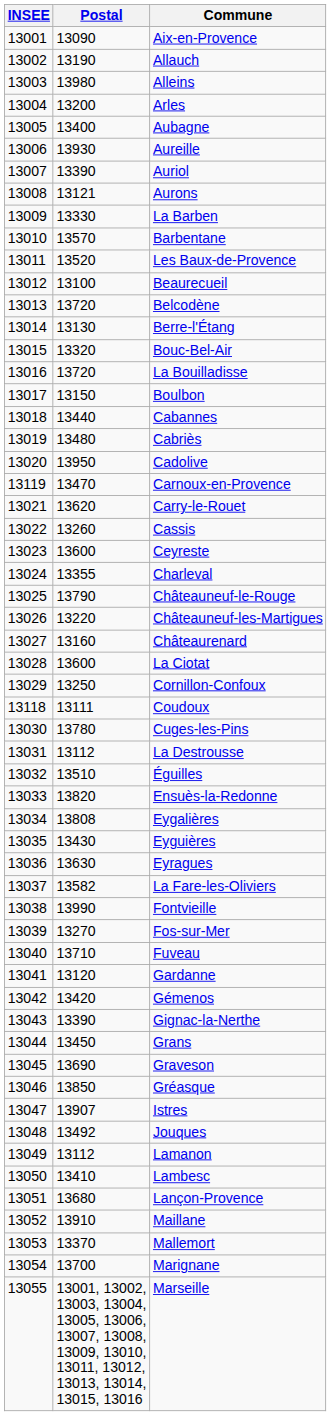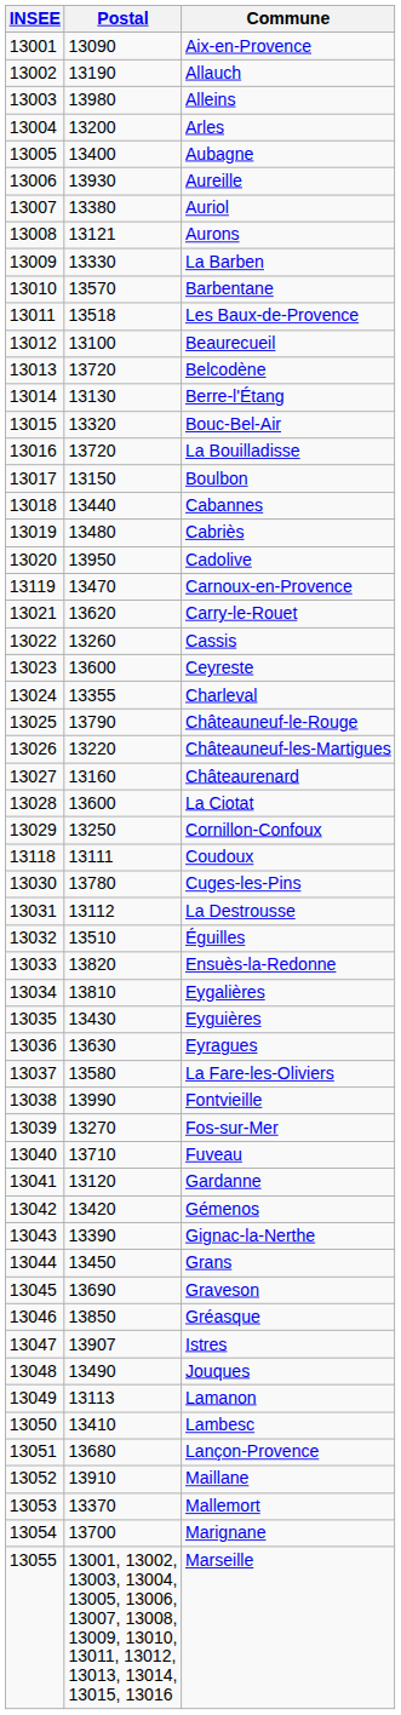 <table class="wikitable sortable">
 <tr>
 <th><a href='#'>INSEE</a></th>
 <th><a href='#'>Postal</a></th>
 <th>Commune</th>
 </tr>
 <tr>
 <td>13001</td>
 <td>13090</td>
 <td><a href='#'>Aix-en-Provence</a></td>
 </tr>
 <tr>
 <td>13002</td>
 <td>13190</td>
 <td><a href='#'>Allauch</a></td>
 </tr>
 <tr>
 <td>13003</td>
 <td>13980</td>
 <td><a href='#'>Alleins</a></td>
 </tr>
 <tr>
 <td>13004</td>
 <td>13200</td>
 <td><a href='#'>Arles</a></td>
 </tr>
 <tr>
 <td>13005</td>
 <td>13400</td>
 <td><a href='#'>Aubagne</a></td>
 </tr>
 <tr>
 <td>13006</td>
 <td>13930</td>
 <td><a href='#'>Aureille</a></td>
 </tr>
 <tr>
 <td>13007</td>
-<td>13390</td>
+<td>13380</td>
 <td><a href='#'>Auriol</a></td>
 </tr>
 <tr>
 <td>13008</td>
 <td>13121</td>
 <td><a href='#'>Aurons</a></td>
 </tr>
 <tr>
 <td>13009</td>
 <td>13330</td>
 <td><a href='#'>La Barben</a></td>
 </tr>
 <tr>
 <td>13010</td>
 <td>13570</td>
 <td><a href='#'>Barbentane</a></td>
 </tr>
 <tr>
 <td>13011</td>
-<td>13520</td>
+<td>13518</td>
 <td><a href='#'>Les Baux-de-Provence</a></td>
 </tr>
 <tr>
 <td>13012</td>
 <td>13100</td>
 <td><a href='#'>Beaurecueil</a></td>
 </tr>
 <tr>
 <td>13013</td>
 <td>13720</td>
 <td><a href='#'>Belcodène</a></td>
 </tr>
 <tr>
 <td>13014</td>
 <td>13130</td>
 <td><a href='#'>Berre-l'Étang</a></td>
 </tr>
 <tr>
 <td>13015</td>
 <td>13320</td>
 <td><a href='#'>Bouc-Bel-Air</a></td>
 </tr>
 <tr>
 <td>13016</td>
 <td>13720</td>
 <td><a href='#'>La Bouilladisse</a></td>
 </tr>
 <tr>
 <td>13017</td>
 <td>13150</td>
 <td><a href='#'>Boulbon</a></td>
 </tr>
 <tr>
 <td>13018</td>
 <td>13440</td>
 <td><a href='#'>Cabannes</a></td>
 </tr>
 <tr>
 <td>13019</td>
 <td>13480</td>
 <td><a href='#'>Cabriès</a></td>
 </tr>
 <tr>
 <td>13020</td>
 <td>13950</td>
 <td><a href='#'>Cadolive</a></td>
 </tr>
 <tr>
 <td>13119</td>
 <td>13470</td>
 <td><a href='#'>Carnoux-en-Provence</a></td>
 </tr>
 <tr>
 <td>13021</td>
 <td>13620</td>
 <td><a href='#'>Carry-le-Rouet</a></td>
 </tr>
 <tr>
 <td>13022</td>
 <td>13260</td>
 <td><a href='#'>Cassis</a></td>
 </tr>
 <tr>
 <td>13023</td>
 <td>13600</td>
 <td><a href='#'>Ceyreste</a></td>
 </tr>
 <tr>
 <td>13024</td>
 <td>13355</td>
 <td><a href='#'>Charleval</a></td>
 </tr>
 <tr>
 <td>13025</td>
 <td>13790</td>
 <td><a href='#'>Châteauneuf-le-Rouge</a></td>
 </tr>
 <tr>
 <td>13026</td>
 <td>13220</td>
 <td><a href='#'>Châteauneuf-les-Martigues</a></td>
 </tr>
 <tr>
 <td>13027</td>
 <td>13160</td>
 <td><a href='#'>Châteaurenard</a></td>
 </tr>
 <tr>
 <td>13028</td>
 <td>13600</td>
 <td><a href='#'>La Ciotat</a></td>
 </tr>
 <tr>
 <td>13029</td>
 <td>13250</td>
 <td><a href='#'>Cornillon-Confoux</a></td>
 </tr>
 <tr>
 <td>13118</td>
 <td>13111</td>
 <td><a href='#'>Coudoux</a></td>
 </tr>
 <tr>
 <td>13030</td>
 <td>13780</td>
 <td><a href='#'>Cuges-les-Pins</a></td>
 </tr>
 <tr>
 <td>13031</td>
 <td>13112</td>
 <td><a href='#'>La Destrousse</a></td>
 </tr>
 <tr>
 <td>13032</td>
 <td>13510</td>
 <td><a href='#'>Éguilles</a></td>
 </tr>
 <tr>
 <td>13033</td>
 <td>13820</td>
 <td><a href='#'>Ensuès-la-Redonne</a></td>
 </tr>
 <tr>
 <td>13034</td>
-<td>13808</td>
+<td>13810</td>
 <td><a href='#'>Eygalières</a></td>
 </tr>
 <tr>
 <td>13035</td>
 <td>13430</td>
 <td><a href='#'>Eyguières</a></td>
 </tr>
 <tr>
 <td>13036</td>
 <td>13630</td>
 <td><a href='#'>Eyragues</a></td>
 </tr>
 <tr>
 <td>13037</td>
-<td>13582</td>
+<td>13580</td>
 <td><a href='#'>La Fare-les-Oliviers</a></td>
 </tr>
 <tr>
 <td>13038</td>
 <td>13990</td>
 <td><a href='#'>Fontvieille</a></td>
 </tr>
 <tr>
 <td>13039</td>
 <td>13270</td>
 <td><a href='#'>Fos-sur-Mer</a></td>
 </tr>
 <tr>
 <td>13040</td>
 <td>13710</td>
 <td><a href='#'>Fuveau</a></td>
 </tr>
 <tr>
 <td>13041</td>
 <td>13120</td>
 <td><a href='#'>Gardanne</a></td>
 </tr>
 <tr>
 <td>13042</td>
 <td>13420</td>
 <td><a href='#'>Gémenos</a></td>
 </tr>
 <tr>
 <td>13043</td>
 <td>13390</td>
 <td><a href='#'>Gignac-la-Nerthe</a></td>
 </tr>
 <tr>
 <td>13044</td>
 <td>13450</td>
 <td><a href='#'>Grans</a></td>
 </tr>
 <tr>
 <td>13045</td>
 <td>13690</td>
 <td><a href='#'>Graveson</a></td>
 </tr>
 <tr>
 <td>13046</td>
 <td>13850</td>
 <td><a href='#'>Gréasque</a></td>
 </tr>
 <tr>
 <td>13047</td>
 <td>13907</td>
 <td><a href='#'>Istres</a></td>
 </tr>
 <tr>
 <td>13048</td>
-<td>13492</td>
+<td>13490</td>
 <td><a href='#'>Jouques</a></td>
 </tr>
 <tr>
 <td>13049</td>
-<td>13112</td>
+<td>13113</td>
 <td><a href='#'>Lamanon</a></td>
 </tr>
 <tr>
 <td>13050</td>
 <td>13410</td>
 <td><a href='#'>Lambesc</a></td>
 </tr>
 <tr>
 <td>13051</td>
 <td>13680</td>
 <td><a href='#'>Lançon-Provence</a></td>
 </tr>
 <tr>
 <td>13052</td>
 <td>13910</td>
 <td><a href='#'>Maillane</a></td>
 </tr>
 <tr>
 <td>13053</td>
 <td>13370</td>
 <td><a href='#'>Mallemort</a></td>
 </tr>
 <tr>
 <td>13054</td>
 <td>13700</td>
 <td><a href='#'>Marignane</a></td>
 </tr>
 <tr valign="top">
 <td>13055</td>
 <td>13001, 13002,<br>13003, 13004,<br>13005, 13006,<br>13007, 13008,<br>13009, 13010,<br>13011, 13012,<br>13013, 13014,<br>13015, 13016</td>
 <td><a href='#'>Marseille</a></td>
 </tr>
 </table>
